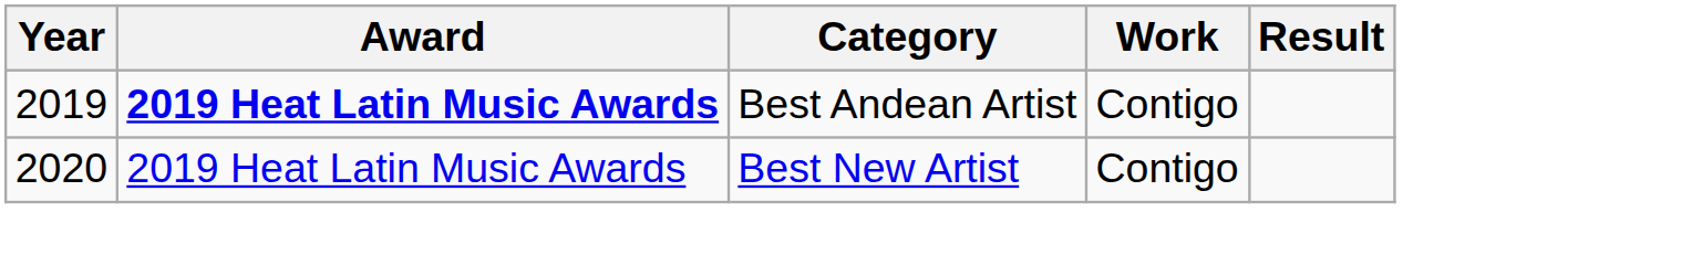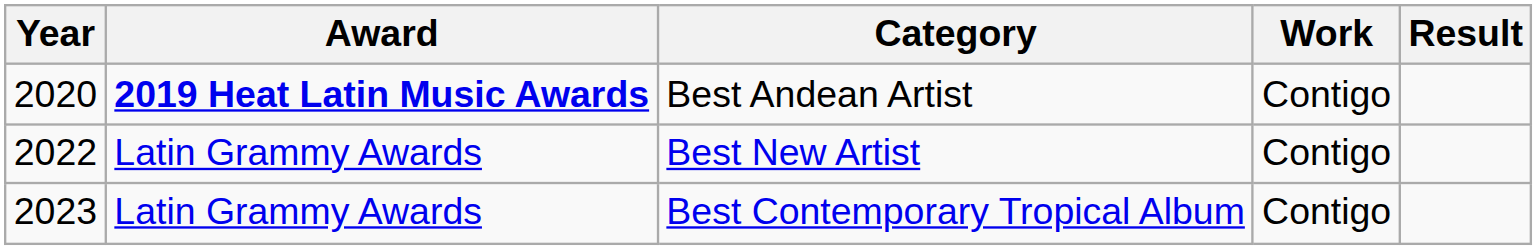 <table class="wikitable plainrowheaders">
 <tr>
 <th scope="col">Year</th>
 <th scope="col">Award</th>
 <th scope="col">Category</th>
 <th scope="col">Work</th>
 <th scope="col">Result</th>
 </tr>
 <tr>
-<td>2019</td>
+<td>2020</td>
 <td><strong><a href='#'>2019 Heat Latin Music Awards</a></strong></td>
 <td>Best Andean Artist</td>
 <td>Contigo</td>
 <td></td>
 </tr>
 <tr>
-<td>2020</td>
-<td><a href='#'>2019 Heat Latin Music Awards</a></td>
+<td>2022</td>
+<td><a href='#'>Latin Grammy Awards</a></td>
 <td><a href='#'>Best New Artist</a></td>
 <td>Contigo</td>
 <td></td>
 </tr>
+<tr>
+<td>2023</td>
+<td><a href='#'>Latin Grammy Awards</a></td>
+<td><a href='#'>Best Contemporary Tropical Album</a></td>
+<td>Contigo</td>
+<td></td>
+</tr>
 </table>
